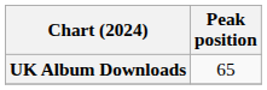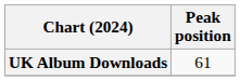 <table class="wikitable sortable plainrowheaders" style="text-align:center">
 <tr>
 <th scope="col">Chart (2024)</th>
 <th scope="col">Peak<br>position</th>
 </tr>
 <tr>
 <th scope=row>UK Album Downloads </th>
-<td align="center">65</td>
+<td align="center">61</td>
 </tr>
 <tr>
 </tr>
 </table>
